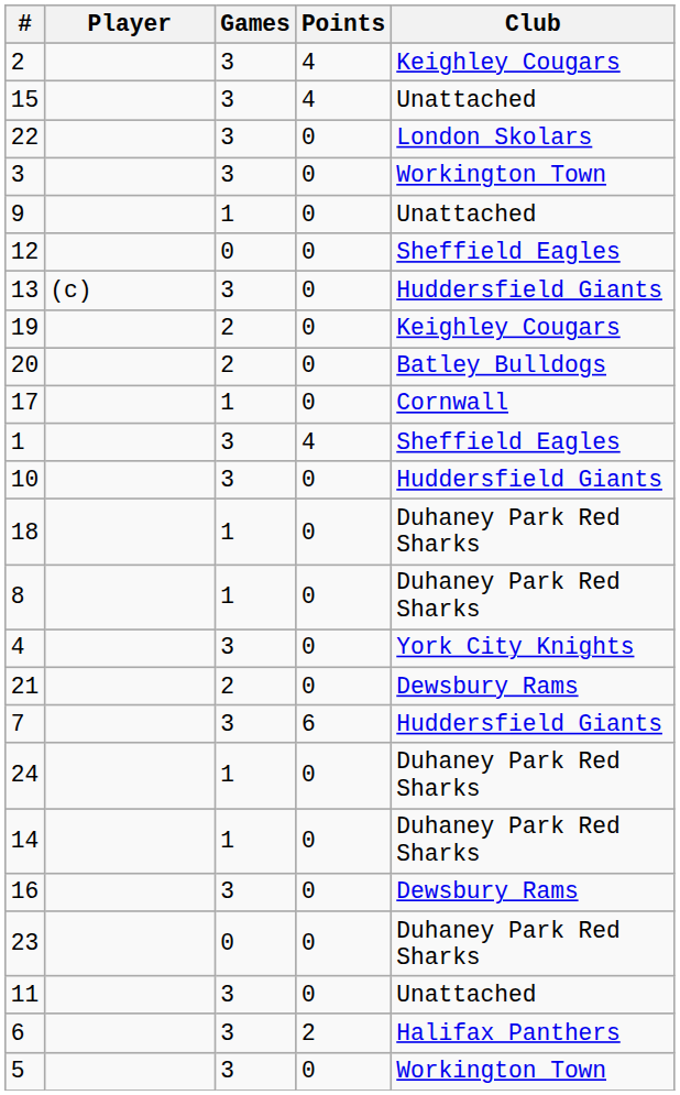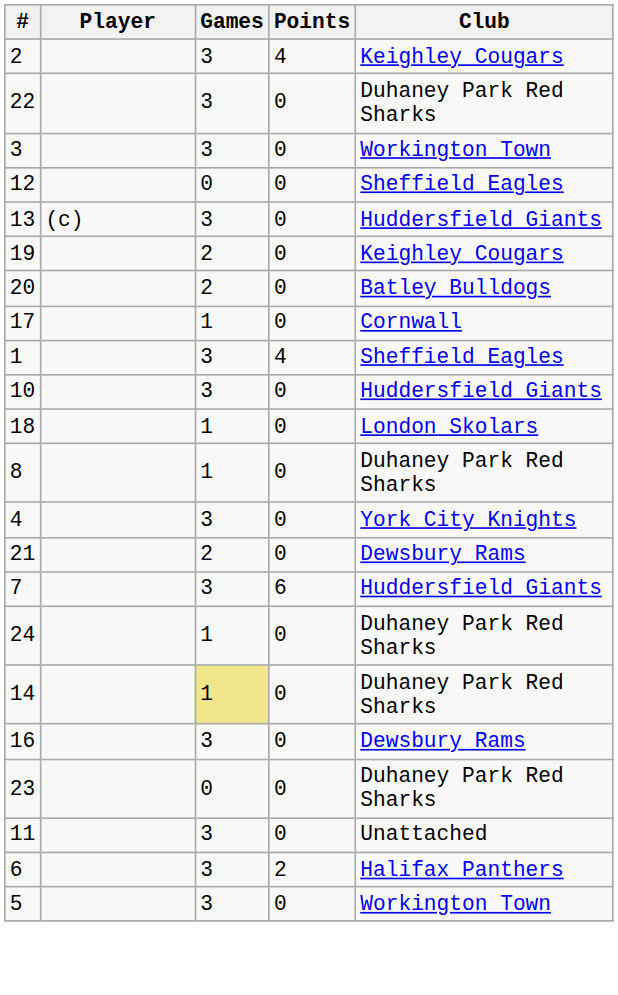 <table class="wikitable sortable" style="width:60%;text-align:left">
 <tr>
 <th width=2%>#</th>
 <th width=28%>Player</th>
 <th width=2%>Games</th>
 <th width=2%>Points</th>
 <th width=46%>Club</th>
 </tr>
 <tr>
 <td>2</td>
 <td></td>
 <td>3</td>
 <td>4</td>
 <td> <a href='#'>Keighley Cougars</a></td>
 </tr>
 <tr>
-<td>15</td>
-<td></td>
-<td>3</td>
-<td>4</td>
-<td>Unattached</td>
-</tr>
-<tr>
 <td>22</td>
 <td></td>
 <td>3</td>
 <td>0</td>
-<td> <a href='#'>London Skolars</a></td>
+<td> Duhaney Park Red Sharks</td>
 </tr>
 <tr>
 <td>3</td>
 <td></td>
 <td>3</td>
 <td>0</td>
 <td> <a href='#'>Workington Town</a></td>
-</tr>
-<tr>
-<td>9</td>
-<td></td>
-<td>1</td>
-<td>0</td>
-<td>Unattached</td>
 </tr>
 <tr>
 <td>12</td>
 <td></td>
 <td>0</td>
 <td>0</td>
 <td> <a href='#'>Sheffield Eagles</a></td>
 </tr>
 <tr>
 <td>13</td>
 <td> (c)</td>
 <td>3</td>
 <td>0</td>
 <td> <a href='#'>Huddersfield Giants</a></td>
 </tr>
 <tr>
 <td>19</td>
 <td></td>
 <td>2</td>
 <td>0</td>
 <td> <a href='#'>Keighley Cougars</a></td>
 </tr>
 <tr>
 <td>20</td>
 <td></td>
 <td>2</td>
 <td>0</td>
 <td> <a href='#'>Batley Bulldogs</a></td>
 </tr>
 <tr>
 <td>17</td>
 <td></td>
 <td>1</td>
 <td>0</td>
 <td> <a href='#'>Cornwall</a></td>
 </tr>
 <tr>
 <td>1</td>
 <td></td>
 <td>3</td>
 <td>4</td>
 <td> <a href='#'>Sheffield Eagles</a></td>
 </tr>
 <tr>
 <td>10</td>
 <td></td>
 <td>3</td>
 <td>0</td>
 <td> <a href='#'>Huddersfield Giants</a></td>
 </tr>
 <tr>
 <td>18</td>
 <td></td>
 <td>1</td>
 <td>0</td>
-<td> Duhaney Park Red Sharks</td>
+<td> <a href='#'>London Skolars</a></td>
 </tr>
 <tr>
 <td>8</td>
 <td></td>
 <td>1</td>
 <td>0</td>
 <td> Duhaney Park Red Sharks</td>
 </tr>
 <tr>
 <td>4</td>
 <td></td>
 <td>3</td>
 <td>0</td>
 <td> <a href='#'>York City Knights</a></td>
 </tr>
 <tr>
 <td>21</td>
 <td></td>
 <td>2</td>
 <td>0</td>
 <td> <a href='#'>Dewsbury Rams</a></td>
 </tr>
 <tr>
 <td>7</td>
 <td></td>
 <td>3</td>
 <td>6</td>
 <td> <a href='#'>Huddersfield Giants</a></td>
 </tr>
 <tr>
 <td>24</td>
 <td></td>
 <td>1</td>
 <td>0</td>
 <td> Duhaney Park Red Sharks</td>
 </tr>
 <tr>
 <td>14</td>
 <td></td>
-<td>1</td>
+<td style="background: khaki;">1</td>
 <td>0</td>
 <td> Duhaney Park Red Sharks</td>
 </tr>
 <tr>
 <td>16</td>
 <td></td>
 <td>3</td>
 <td>0</td>
 <td> <a href='#'>Dewsbury Rams</a></td>
 </tr>
 <tr>
 <td>23</td>
 <td></td>
 <td>0</td>
 <td>0</td>
 <td> Duhaney Park Red Sharks</td>
 </tr>
 <tr>
 <td>11</td>
 <td></td>
 <td>3</td>
 <td>0</td>
 <td>Unattached</td>
 </tr>
 <tr>
 <td>6</td>
 <td></td>
 <td>3</td>
 <td>2</td>
 <td> <a href='#'>Halifax Panthers</a></td>
 </tr>
 <tr>
 <td>5</td>
 <td></td>
 <td>3</td>
 <td>0</td>
 <td> <a href='#'>Workington Town</a></td>
 </tr>
 </table>
